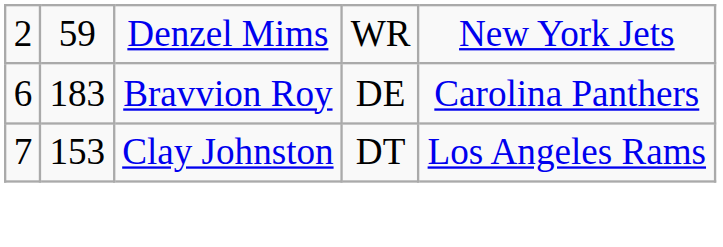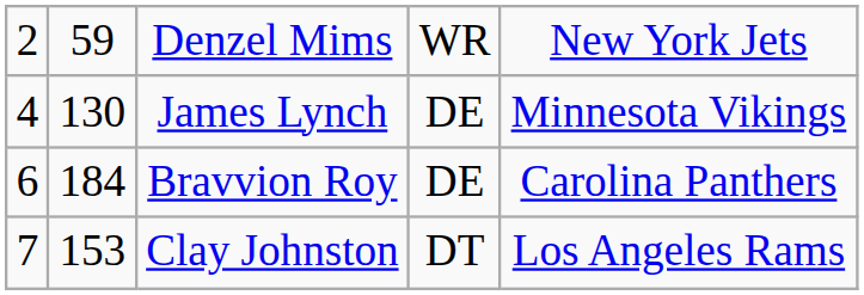 <table class="wikitable" style="text-align:center">
 <tr>
 <td>2</td>
 <td>59</td>
 <td><a href='#'>Denzel Mims</a></td>
 <td>WR</td>
 <td><a href='#'>New York Jets</a></td>
 </tr>
 <tr>
+<td>4</td>
+<td>130</td>
+<td><a href='#'>James Lynch</a></td>
+<td>DE</td>
+<td><a href='#'>Minnesota Vikings</a></td>
+</tr>
+<tr>
 <td>6</td>
-<td>183</td>
+<td>184</td>
 <td><a href='#'>Bravvion Roy</a></td>
 <td>DE</td>
 <td><a href='#'>Carolina Panthers</a></td>
 </tr>
 <tr>
 <td>7</td>
 <td>153</td>
 <td><a href='#'>Clay Johnston</a></td>
 <td>DT</td>
 <td><a href='#'>Los Angeles Rams</a></td>
 </tr>
 </table>
